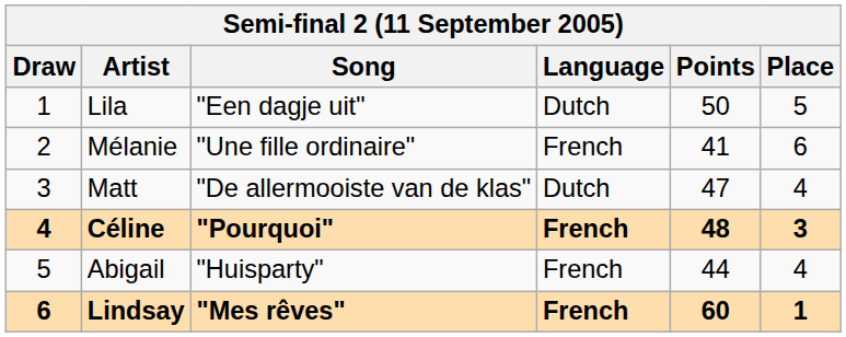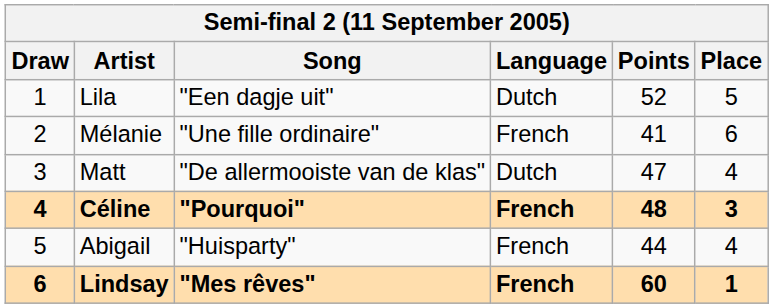 <table class="sortable wikitable" style="margin: 1em auto 1em auto; text-align:center">
 <tr>
 <th colspan="6">Semi-final 2 (11 September 2005)</th>
 </tr>
 <tr>
 <th>Draw</th>
 <th>Artist</th>
 <th>Song</th>
 <th>Language</th>
 <th>Points</th>
 <th>Place</th>
 </tr>
 <tr>
 <td>1</td>
 <td align="left">Lila</td>
 <td align="left">"Een dagje uit"</td>
 <td align="left">Dutch</td>
-<td>50</td>
+<td>52</td>
 <td>5</td>
 </tr>
 <tr>
 <td>2</td>
 <td align="left">Mélanie</td>
 <td align="left">"Une fille ordinaire"</td>
 <td align="left">French</td>
 <td>41</td>
 <td>6</td>
 </tr>
 <tr>
 <td>3</td>
 <td align="left">Matt</td>
 <td align="left">"De allermooiste van de klas"</td>
 <td align="left">Dutch</td>
 <td>47</td>
 <td>4</td>
 </tr>
 <tr style="font-weight:bold; background:#FFDEAD;">
 <td>4</td>
 <td align="left">Céline</td>
 <td align="left">"Pourquoi"</td>
 <td align="left">French</td>
 <td>48</td>
 <td>3</td>
 </tr>
 <tr>
 <td>5</td>
 <td align="left">Abigail</td>
 <td align="left">"Huisparty"</td>
 <td align="left">French</td>
 <td>44</td>
 <td>4</td>
 </tr>
 <tr style="font-weight:bold; background:#FFDEAD;">
 <td>6</td>
 <td align="left">Lindsay</td>
 <td align="left">"Mes rêves"</td>
 <td align="left">French</td>
 <td>60</td>
 <td>1</td>
 </tr>
 </table>
